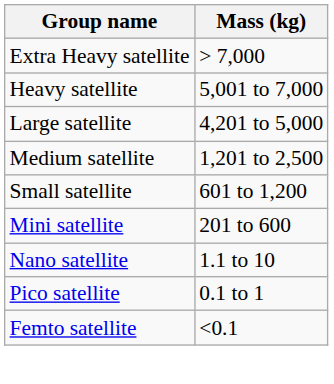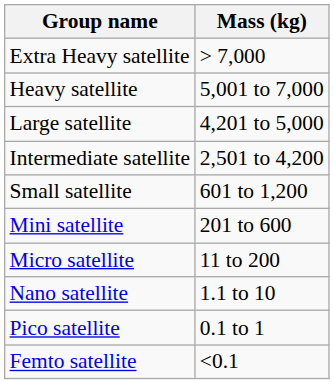 <table class="wikitable floatright">
 <tr>
 <th>Group name</th>
 <th>Mass (kg)</th>
 </tr>
 <tr>
 <td>Extra Heavy satellite</td>
 <td>> 7,000</td>
 </tr>
 <tr>
 <td>Heavy satellite</td>
 <td>5,001 to 7,000</td>
 </tr>
 <tr>
 <td>Large satellite</td>
 <td>4,201 to 5,000</td>
 </tr>
 <tr>
-<td>Medium satellite</td>
-<td>1,201 to 2,500</td>
+<td>Intermediate satellite</td>
+<td>2,501 to 4,200</td>
 </tr>
 <tr>
 <td>Small satellite</td>
 <td>601 to 1,200</td>
 </tr>
 <tr>
 <td><a href='#'>Mini satellite</a></td>
 <td>201 to 600</td>
+</tr>
+<tr>
+<td><a href='#'>Micro satellite</a></td>
+<td>11 to 200</td>
 </tr>
 <tr>
 <td><a href='#'>Nano satellite</a></td>
 <td>1.1 to 10</td>
 </tr>
 <tr>
 <td><a href='#'>Pico satellite</a></td>
 <td>0.1 to 1</td>
 </tr>
 <tr>
 <td><a href='#'>Femto satellite</a></td>
 <td><0.1</td>
 </tr>
 </table>
